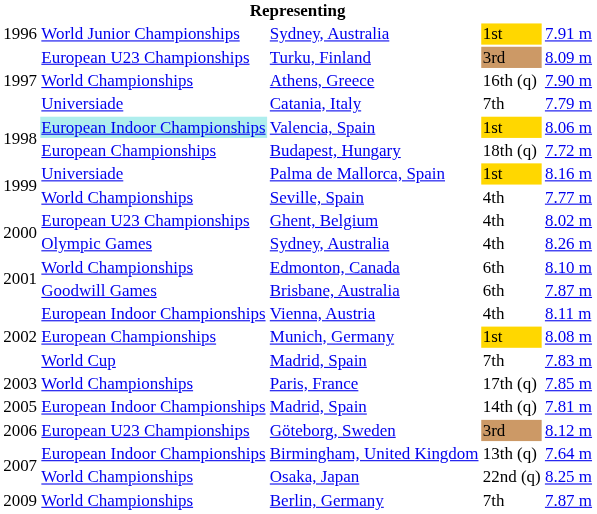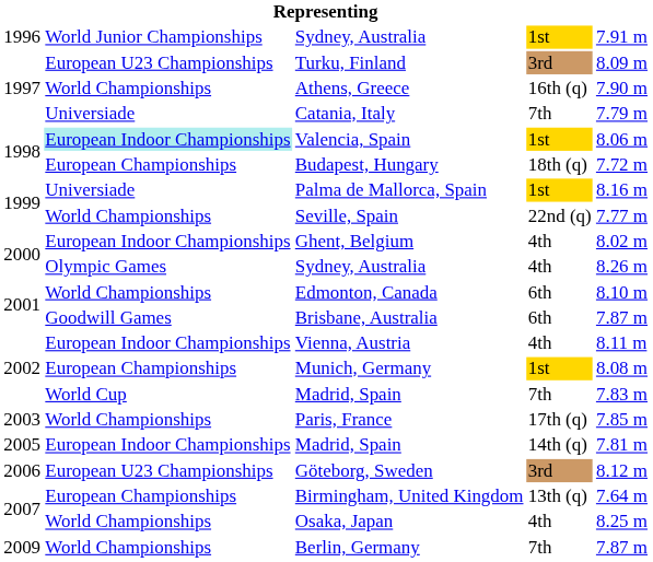 <table>
 <tr>
 <th colspan="5">Representing </th>
 </tr>
 <tr>
 <td>1996</td>
 <td><a href='#'>World Junior Championships</a></td>
 <td><a href='#'>Sydney, Australia</a></td>
 <td bgcolor="gold">1st</td>
 <td><a href='#'>7.91 m</a></td>
 </tr>
 <tr>
 <td rowspan=3>1997</td>
 <td><a href='#'>European U23 Championships</a></td>
 <td><a href='#'>Turku, Finland</a></td>
 <td bgcolor="cc9966">3rd</td>
 <td><a href='#'>8.09 m</a></td>
 </tr>
 <tr>
 <td><a href='#'>World Championships</a></td>
 <td><a href='#'>Athens, Greece</a></td>
 <td>16th (q)</td>
 <td><a href='#'>7.90 m</a></td>
 </tr>
 <tr>
 <td><a href='#'>Universiade</a></td>
 <td><a href='#'>Catania, Italy</a></td>
 <td>7th</td>
 <td><a href='#'>7.79 m</a></td>
 </tr>
 <tr>
 <td rowspan=2>1998</td>
 <td style="background: paleturquoise;"><a href='#'>European Indoor Championships</a></td>
 <td><a href='#'>Valencia, Spain</a></td>
 <td bgcolor="gold">1st</td>
 <td><a href='#'>8.06 m</a></td>
 </tr>
 <tr>
 <td><a href='#'>European Championships</a></td>
 <td><a href='#'>Budapest, Hungary</a></td>
 <td>18th (q)</td>
 <td><a href='#'>7.72 m</a></td>
 </tr>
 <tr>
 <td rowspan=2>1999</td>
 <td><a href='#'>Universiade</a></td>
 <td><a href='#'>Palma de Mallorca, Spain</a></td>
 <td bgcolor="gold">1st</td>
 <td><a href='#'>8.16 m</a></td>
 </tr>
 <tr>
 <td><a href='#'>World Championships</a></td>
 <td><a href='#'>Seville, Spain</a></td>
-<td>4th</td>
+<td>22nd (q)</td>
 <td><a href='#'>7.77 m</a></td>
 </tr>
 <tr>
 <td rowspan=2>2000</td>
-<td><a href='#'>European U23 Championships</a></td>
+<td><a href='#'>European Indoor Championships</a></td>
 <td><a href='#'>Ghent, Belgium</a></td>
 <td>4th</td>
 <td><a href='#'>8.02 m</a></td>
 </tr>
 <tr>
 <td><a href='#'>Olympic Games</a></td>
 <td><a href='#'>Sydney, Australia</a></td>
 <td>4th</td>
 <td><a href='#'>8.26 m</a></td>
 </tr>
 <tr>
 <td rowspan=2>2001</td>
 <td><a href='#'>World Championships</a></td>
 <td><a href='#'>Edmonton, Canada</a></td>
 <td>6th</td>
 <td><a href='#'>8.10 m</a></td>
 </tr>
 <tr>
 <td><a href='#'>Goodwill Games</a></td>
 <td><a href='#'>Brisbane, Australia</a></td>
 <td>6th</td>
 <td><a href='#'>7.87 m</a></td>
 </tr>
 <tr>
 <td rowspan=3>2002</td>
 <td><a href='#'>European Indoor Championships</a></td>
 <td><a href='#'>Vienna, Austria</a></td>
 <td>4th</td>
 <td><a href='#'>8.11 m</a></td>
 </tr>
 <tr>
 <td><a href='#'>European Championships</a></td>
 <td><a href='#'>Munich, Germany</a></td>
 <td bgcolor="gold">1st</td>
 <td><a href='#'>8.08 m</a></td>
 </tr>
 <tr>
 <td><a href='#'>World Cup</a></td>
 <td><a href='#'>Madrid, Spain</a></td>
 <td>7th</td>
 <td><a href='#'>7.83 m</a></td>
 </tr>
 <tr>
 <td>2003</td>
 <td><a href='#'>World Championships</a></td>
 <td><a href='#'>Paris, France</a></td>
 <td>17th (q)</td>
 <td><a href='#'>7.85 m</a></td>
 </tr>
 <tr>
 <td>2005</td>
 <td><a href='#'>European Indoor Championships</a></td>
 <td><a href='#'>Madrid, Spain</a></td>
 <td>14th (q)</td>
 <td><a href='#'>7.81 m</a></td>
 </tr>
 <tr>
 <td>2006</td>
 <td><a href='#'>European U23 Championships</a></td>
 <td><a href='#'>Göteborg, Sweden</a></td>
 <td bgcolor="cc9966">3rd</td>
 <td><a href='#'>8.12 m</a></td>
 </tr>
 <tr>
 <td rowspan=2>2007</td>
-<td><a href='#'>European Indoor Championships</a></td>
+<td><a href='#'>European Championships</a></td>
 <td><a href='#'>Birmingham, United Kingdom</a></td>
 <td>13th (q)</td>
 <td><a href='#'>7.64 m</a></td>
 </tr>
 <tr>
 <td><a href='#'>World Championships</a></td>
 <td><a href='#'>Osaka, Japan</a></td>
-<td>22nd (q)</td>
+<td>4th</td>
 <td><a href='#'>8.25 m</a></td>
 </tr>
 <tr>
 <td>2009</td>
 <td><a href='#'>World Championships</a></td>
 <td><a href='#'>Berlin, Germany</a></td>
 <td>7th</td>
 <td><a href='#'>7.87 m</a></td>
 </tr>
 </table>
